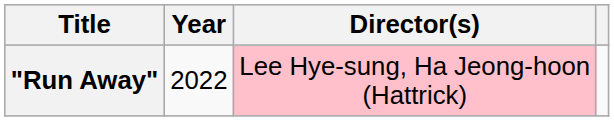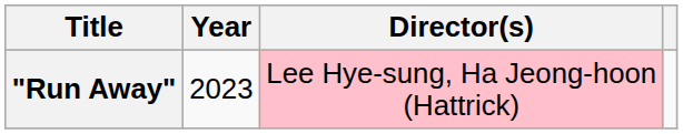 <table class="wikitable plainrowheaders" style="text-align:center">
 <tr>
 <th scope="col">Title</th>
 <th scope="col">Year</th>
 <th scope="col">Director(s)</th>
 <th scope="col"></th>
 </tr>
 <tr>
 <th scope="row">"Run Away"</th>
-<td>2022</td>
+<td>2023</td>
 <td style="background: pink;">Lee Hye-sung, Ha Jeong-hoon<br>(Hattrick)</td>
 <td></td>
 </tr>
 </table>
